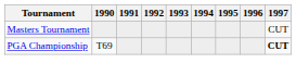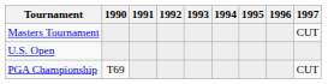 <table class="wikitable" style="font-size:95%;text-align:center;">
 <tr>
 <th>Tournament</th>
 <th>1990</th>
 <th>1991</th>
 <th>1992</th>
 <th>1993</th>
 <th>1994</th>
 <th>1995</th>
 <th>1996</th>
 <th>1997</th>
 </tr>
 <tr>
 <td align=left><a href='#'>Masters Tournament</a></td>
 <td style="background:#eeeeee;"></td>
 <td style="background:#eeeeee;"></td>
 <td style="background:#eeeeee;"></td>
 <td style="background:#eeeeee;"></td>
 <td style="background:#eeeeee;"></td>
 <td style="background:#eeeeee;"></td>
 <td style="background:#eeeeee;"></td>
 <td>CUT</td>
 </tr>
 <tr>
+<td align=left><a href='#'>U.S. Open</a></td>
+<td style="background:#eeeeee;"></td>
+<td style="background:#eeeeee;"></td>
+<td style="background:#eeeeee;"></td>
+<td style="background:#eeeeee;"></td>
+<td style="background:#eeeeee;"></td>
+<td style="background:#eeeeee;"></td>
+<td style="background:#eeeeee;"></td>
+<td style="background:#eeeeee;"></td>
+</tr>
+<tr>
 <td align=left><a href='#'>PGA Championship</a></td>
 <td>T69</td>
 <td style="background:#eeeeee;"></td>
 <td style="background:#eeeeee;"></td>
 <td style="background:#eeeeee;"></td>
 <td style="background:#eeeeee;"></td>
 <td style="background:#eeeeee;"></td>
 <td style="background:#eeeeee;"></td>
-<td><strong>CUT</strong></td>
+<td>CUT</td>
 </tr>
 </table>
